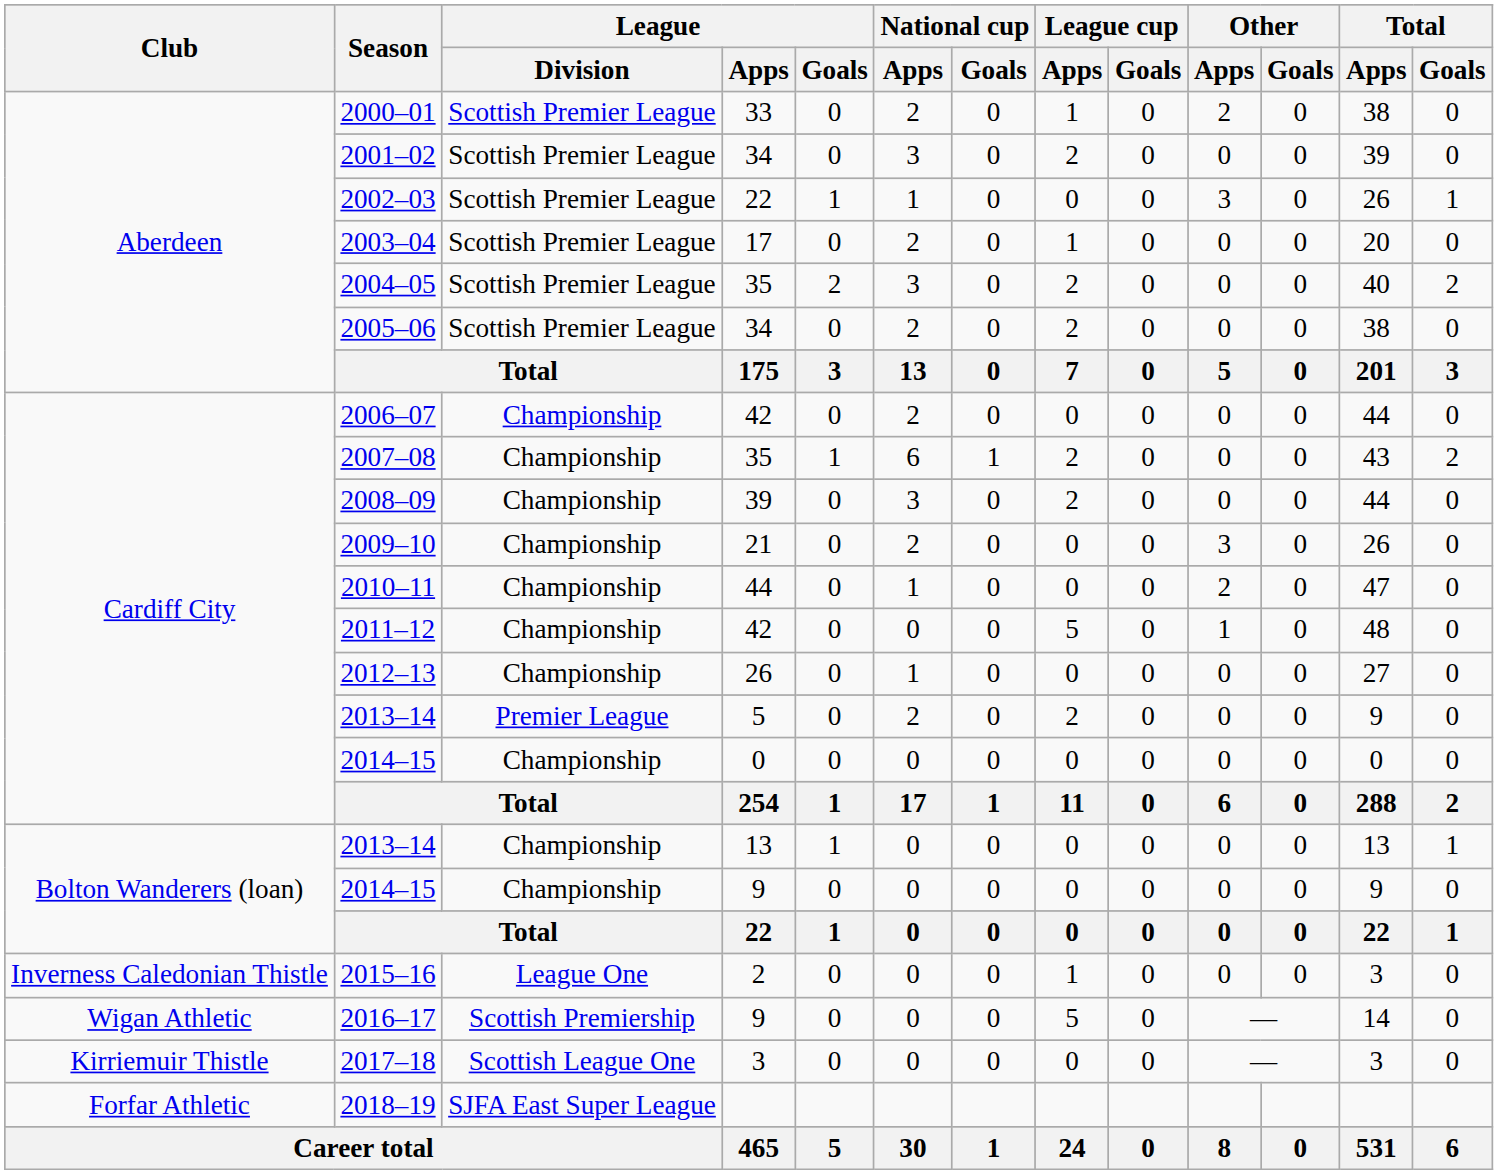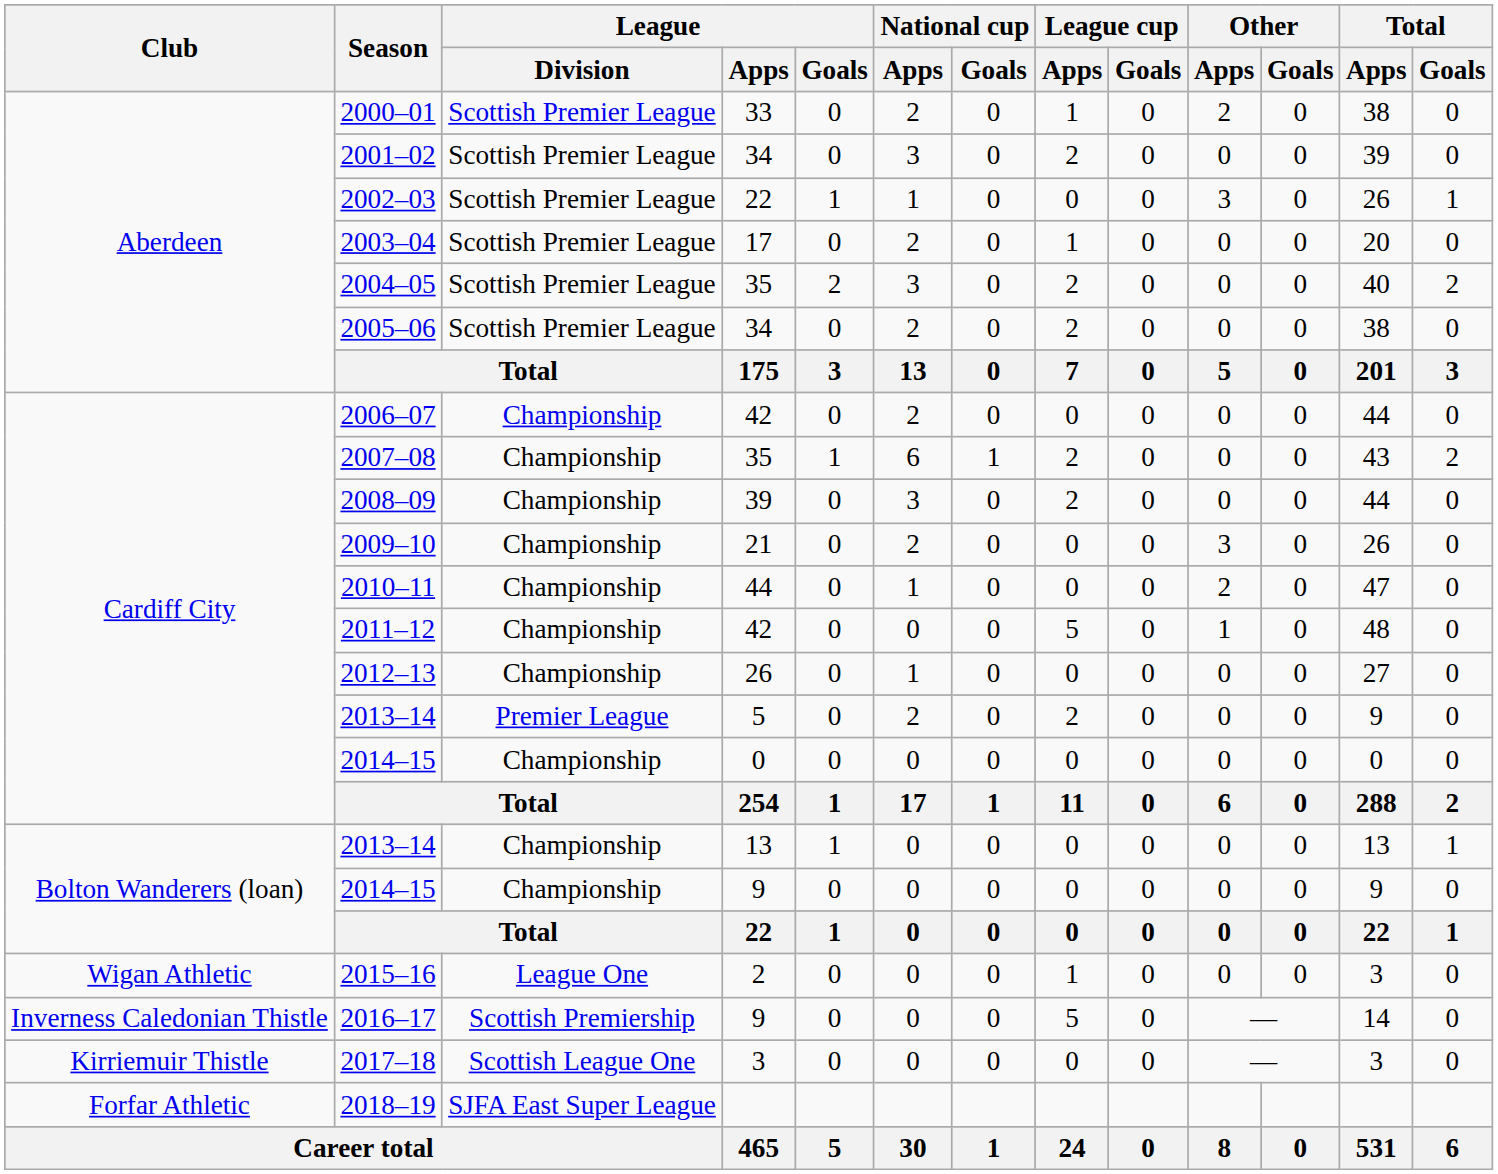 <table class="wikitable" style="text-align: center;">
 <tr>
 <th rowspan="2">Club</th>
 <th rowspan="2">Season</th>
 <th colspan="3">League</th>
 <th colspan="2">National cup</th>
 <th colspan="2">League cup</th>
 <th colspan="2">Other</th>
 <th colspan="2">Total</th>
 </tr>
 <tr>
 <th>Division</th>
 <th>Apps</th>
 <th>Goals</th>
 <th>Apps</th>
 <th>Goals</th>
 <th>Apps</th>
 <th>Goals</th>
 <th>Apps</th>
 <th>Goals</th>
 <th>Apps</th>
 <th>Goals</th>
 </tr>
 <tr>
 <td rowspan="7"><a href='#'>Aberdeen</a></td>
 <td><a href='#'>2000–01</a></td>
 <td><a href='#'>Scottish Premier League</a></td>
 <td>33</td>
 <td>0</td>
 <td>2</td>
 <td>0</td>
 <td>1</td>
 <td>0</td>
 <td>2</td>
 <td>0</td>
 <td>38</td>
 <td>0</td>
 </tr>
 <tr>
 <td><a href='#'>2001–02</a></td>
 <td>Scottish Premier League</td>
 <td>34</td>
 <td>0</td>
 <td>3</td>
 <td>0</td>
 <td>2</td>
 <td>0</td>
 <td>0</td>
 <td>0</td>
 <td>39</td>
 <td>0</td>
 </tr>
 <tr>
 <td><a href='#'>2002–03</a></td>
 <td>Scottish Premier League</td>
 <td>22</td>
 <td>1</td>
 <td>1</td>
 <td>0</td>
 <td>0</td>
 <td>0</td>
 <td>3</td>
 <td>0</td>
 <td>26</td>
 <td>1</td>
 </tr>
 <tr>
 <td><a href='#'>2003–04</a></td>
 <td>Scottish Premier League</td>
 <td>17</td>
 <td>0</td>
 <td>2</td>
 <td>0</td>
 <td>1</td>
 <td>0</td>
 <td>0</td>
 <td>0</td>
 <td>20</td>
 <td>0</td>
 </tr>
 <tr>
 <td><a href='#'>2004–05</a></td>
 <td>Scottish Premier League</td>
 <td>35</td>
 <td>2</td>
 <td>3</td>
 <td>0</td>
 <td>2</td>
 <td>0</td>
 <td>0</td>
 <td>0</td>
 <td>40</td>
 <td>2</td>
 </tr>
 <tr>
 <td><a href='#'>2005–06</a></td>
 <td>Scottish Premier League</td>
 <td>34</td>
 <td>0</td>
 <td>2</td>
 <td>0</td>
 <td>2</td>
 <td>0</td>
 <td>0</td>
 <td>0</td>
 <td>38</td>
 <td>0</td>
 </tr>
 <tr>
 <th colspan="2">Total</th>
 <th>175</th>
 <th>3</th>
 <th>13</th>
 <th>0</th>
 <th>7</th>
 <th>0</th>
 <th>5</th>
 <th>0</th>
 <th>201</th>
 <th>3</th>
 </tr>
 <tr>
 <td rowspan="10"><a href='#'>Cardiff City</a></td>
 <td><a href='#'>2006–07</a></td>
 <td><a href='#'>Championship</a></td>
 <td>42</td>
 <td>0</td>
 <td>2</td>
 <td>0</td>
 <td>0</td>
 <td>0</td>
 <td>0</td>
 <td>0</td>
 <td>44</td>
 <td>0</td>
 </tr>
 <tr>
 <td><a href='#'>2007–08</a></td>
 <td>Championship</td>
 <td>35</td>
 <td>1</td>
 <td>6</td>
 <td>1</td>
 <td>2</td>
 <td>0</td>
 <td>0</td>
 <td>0</td>
 <td>43</td>
 <td>2</td>
 </tr>
 <tr>
 <td><a href='#'>2008–09</a></td>
 <td>Championship</td>
 <td>39</td>
 <td>0</td>
 <td>3</td>
 <td>0</td>
 <td>2</td>
 <td>0</td>
 <td>0</td>
 <td>0</td>
 <td>44</td>
 <td>0</td>
 </tr>
 <tr>
 <td><a href='#'>2009–10</a></td>
 <td>Championship</td>
 <td>21</td>
 <td>0</td>
 <td>2</td>
 <td>0</td>
 <td>0</td>
 <td>0</td>
 <td>3</td>
 <td>0</td>
 <td>26</td>
 <td>0</td>
 </tr>
 <tr>
 <td><a href='#'>2010–11</a></td>
 <td>Championship</td>
 <td>44</td>
 <td>0</td>
 <td>1</td>
 <td>0</td>
 <td>0</td>
 <td>0</td>
 <td>2</td>
 <td>0</td>
 <td>47</td>
 <td>0</td>
 </tr>
 <tr>
 <td><a href='#'>2011–12</a></td>
 <td>Championship</td>
 <td>42</td>
 <td>0</td>
 <td>0</td>
 <td>0</td>
 <td>5</td>
 <td>0</td>
 <td>1</td>
 <td>0</td>
 <td>48</td>
 <td>0</td>
 </tr>
 <tr>
 <td><a href='#'>2012–13</a></td>
 <td>Championship</td>
 <td>26</td>
 <td>0</td>
 <td>1</td>
 <td>0</td>
 <td>0</td>
 <td>0</td>
 <td>0</td>
 <td>0</td>
 <td>27</td>
 <td>0</td>
 </tr>
 <tr>
 <td><a href='#'>2013–14</a></td>
 <td><a href='#'>Premier League</a></td>
 <td>5</td>
 <td>0</td>
 <td>2</td>
 <td>0</td>
 <td>2</td>
 <td>0</td>
 <td>0</td>
 <td>0</td>
 <td>9</td>
 <td>0</td>
 </tr>
 <tr>
 <td><a href='#'>2014–15</a></td>
 <td>Championship</td>
 <td>0</td>
 <td>0</td>
 <td>0</td>
 <td>0</td>
 <td>0</td>
 <td>0</td>
 <td>0</td>
 <td>0</td>
 <td>0</td>
 <td>0</td>
 </tr>
 <tr>
 <th colspan="2">Total</th>
 <th>254</th>
 <th>1</th>
 <th>17</th>
 <th>1</th>
 <th>11</th>
 <th>0</th>
 <th>6</th>
 <th>0</th>
 <th>288</th>
 <th>2</th>
 </tr>
 <tr>
 <td rowspan="3"><a href='#'>Bolton Wanderers</a> (loan)</td>
 <td><a href='#'>2013–14</a></td>
 <td>Championship</td>
 <td>13</td>
 <td>1</td>
 <td>0</td>
 <td>0</td>
 <td>0</td>
 <td>0</td>
 <td>0</td>
 <td>0</td>
 <td>13</td>
 <td>1</td>
 </tr>
 <tr>
 <td><a href='#'>2014–15</a></td>
 <td>Championship</td>
 <td>9</td>
 <td>0</td>
 <td>0</td>
 <td>0</td>
 <td>0</td>
 <td>0</td>
 <td>0</td>
 <td>0</td>
 <td>9</td>
 <td>0</td>
 </tr>
 <tr>
 <th colspan="2">Total</th>
 <th>22</th>
 <th>1</th>
 <th>0</th>
 <th>0</th>
 <th>0</th>
 <th>0</th>
 <th>0</th>
 <th>0</th>
 <th>22</th>
 <th>1</th>
 </tr>
 <tr>
-<td><a href='#'>Inverness Caledonian Thistle</a></td>
+<td><a href='#'>Wigan Athletic</a></td>
 <td><a href='#'>2015–16</a></td>
 <td><a href='#'>League One</a></td>
 <td>2</td>
 <td>0</td>
 <td>0</td>
 <td>0</td>
 <td>1</td>
 <td>0</td>
 <td>0</td>
 <td>0</td>
 <td>3</td>
 <td>0</td>
 </tr>
 <tr>
-<td><a href='#'>Wigan Athletic</a></td>
+<td><a href='#'>Inverness Caledonian Thistle</a></td>
 <td><a href='#'>2016–17</a></td>
 <td><a href='#'>Scottish Premiership</a></td>
 <td>9</td>
 <td>0</td>
 <td>0</td>
 <td>0</td>
 <td>5</td>
 <td>0</td>
 <td colspan="2">—</td>
 <td>14</td>
 <td>0</td>
 </tr>
 <tr>
 <td><a href='#'>Kirriemuir Thistle</a></td>
 <td><a href='#'>2017–18</a></td>
 <td><a href='#'>Scottish League One</a></td>
 <td>3</td>
 <td>0</td>
 <td>0</td>
 <td>0</td>
 <td>0</td>
 <td>0</td>
 <td colspan="2">—</td>
 <td>3</td>
 <td>0</td>
 </tr>
 <tr>
 <td><a href='#'>Forfar Athletic</a></td>
 <td><a href='#'>2018–19</a></td>
 <td><a href='#'>SJFA East Super League</a></td>
 <td></td>
 <td></td>
 <td></td>
 <td></td>
 <td></td>
 <td></td>
 <td></td>
 <td></td>
 <td></td>
 <td></td>
 </tr>
 <tr>
 <th colspan="3">Career total</th>
 <th>465</th>
 <th>5</th>
 <th>30</th>
 <th>1</th>
 <th>24</th>
 <th>0</th>
 <th>8</th>
 <th>0</th>
 <th>531</th>
 <th>6</th>
 </tr>
 </table>
